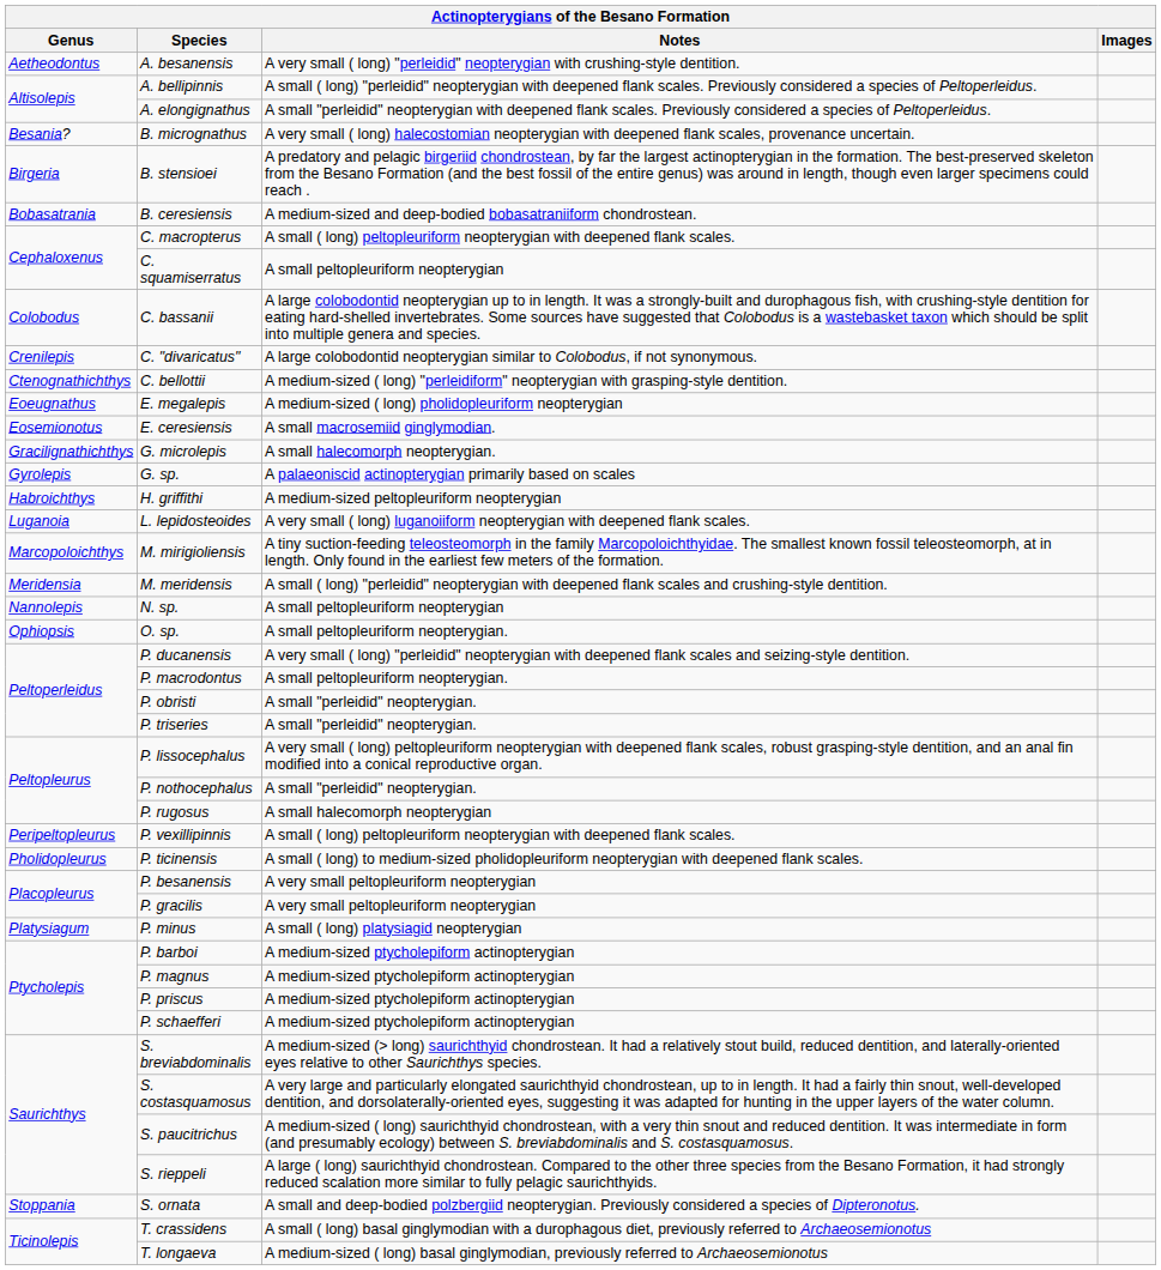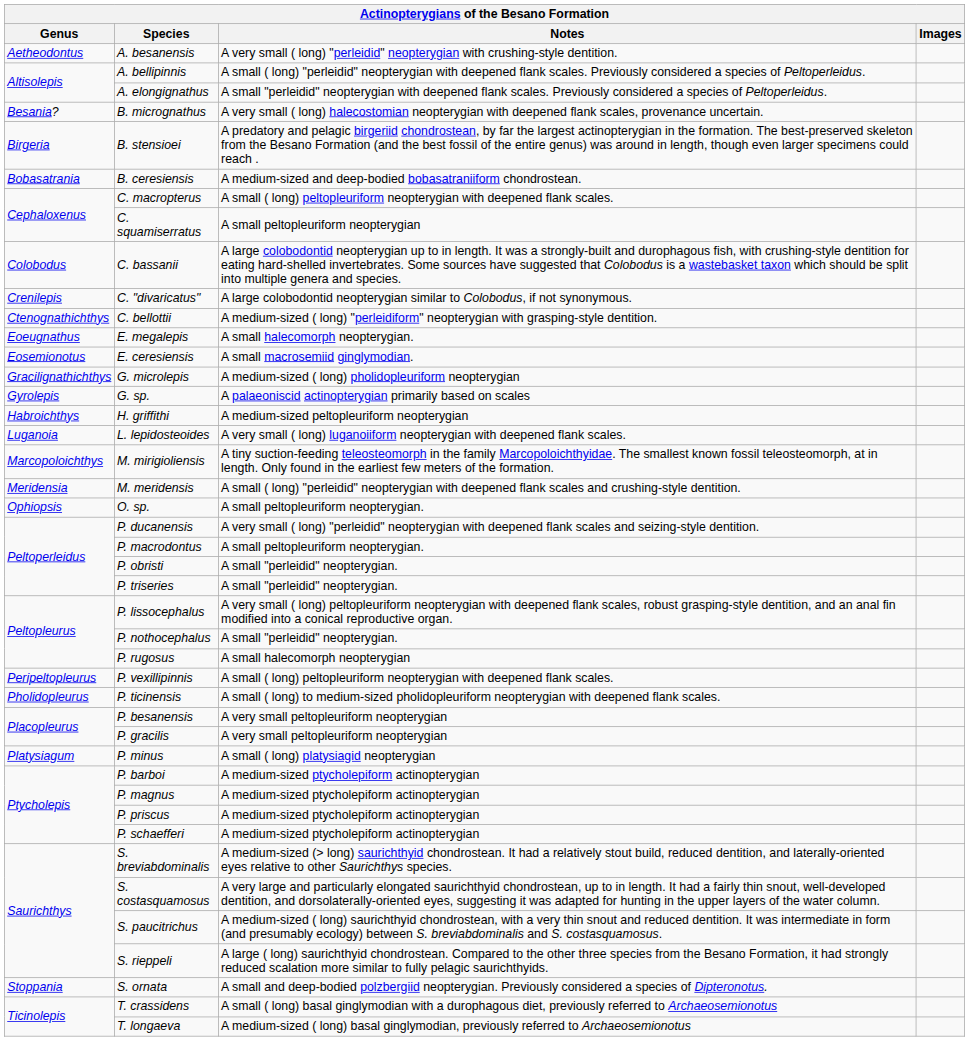 <table class="wikitable" align="center">
 <tr>
 <th colspan="4" align="center"><strong><a href='#'>Actinopterygians</a> of the Besano Formation</strong></th>
 </tr>
 <tr>
 <th>Genus</th>
 <th>Species</th>
 <th>Notes</th>
 <th>Images</th>
 </tr>
 <tr>
 <td><em><a href='#'>Aetheodontus</a></em></td>
 <td><em>A. besanensis</em></td>
 <td>A very small ( long) "<a href='#'>perleidid</a>" <a href='#'>neopterygian</a> with crushing-style dentition.</td>
 <td></td>
 </tr>
 <tr>
 <td rowspan="2"><em><a href='#'>Altisolepis</a></em></td>
 <td><em>A. bellipinnis</em></td>
 <td>A small ( long) "perleidid" neopterygian with deepened flank scales. Previously considered a species of <em>Peltoperleidus</em>.</td>
 <td></td>
 </tr>
 <tr>
 <td><em>A. elongignathus</em></td>
 <td>A small "perleidid" neopterygian with deepened flank scales. Previously considered a species of <em>Peltoperleidus</em>.</td>
 <td></td>
 </tr>
 <tr>
 <td><em><a href='#'>Besania</a>?</em></td>
 <td><em>B. micrognathus</em></td>
 <td>A very small ( long) <a href='#'>halecostomian</a> neopterygian with deepened flank scales, provenance uncertain.</td>
 <td></td>
 </tr>
 <tr>
 <td><em><a href='#'>Birgeria</a></em></td>
 <td><em>B. stensioei</em></td>
 <td>A predatory and pelagic <a href='#'>birgeriid</a> <a href='#'>chondrostean</a>, by far the largest actinopterygian in the formation. The best-preserved skeleton from the Besano Formation (and the best fossil of the entire genus) was around  in length, though even larger specimens could reach .</td>
 <td></td>
 </tr>
 <tr>
 <td><em><a href='#'>Bobasatrania</a></em></td>
 <td><em>B. ceresiensis</em></td>
 <td>A medium-sized and deep-bodied <a href='#'>bobasatraniiform</a> chondrostean.</td>
 <td></td>
 </tr>
 <tr>
 <td rowspan="2"><em><a href='#'>Cephaloxenus</a></em></td>
 <td><em>C. macropterus</em></td>
 <td>A small ( long) <a href='#'>peltopleuriform</a> neopterygian with deepened flank scales.</td>
 <td></td>
 </tr>
 <tr>
 <td><em>C. squamiserratus</em></td>
 <td>A small peltopleuriform neopterygian</td>
 <td></td>
 </tr>
 <tr>
 <td><em><a href='#'>Colobodus</a></em></td>
 <td><em>C. bassanii</em></td>
 <td>A large <a href='#'>colobodontid</a> neopterygian up to  in length. It was a strongly-built and durophagous fish, with crushing-style dentition for eating hard-shelled invertebrates. Some sources have suggested that <em>Colobodus</em> is a <a href='#'>wastebasket taxon</a> which should be split into multiple genera and species.</td>
 <td></td>
 </tr>
 <tr>
 <td><em><a href='#'>Crenilepis</a></em></td>
 <td><em>C. "divaricatus"</em></td>
 <td>A large colobodontid neopterygian similar to <em>Colobodus</em>, if not synonymous.</td>
 <td></td>
 </tr>
 <tr>
 <td><em><a href='#'>Ctenognathichthys</a></em></td>
 <td><em>C. bellottii</em></td>
 <td>A medium-sized ( long) "<a href='#'>perleidiform</a>" neopterygian with grasping-style dentition.</td>
 <td></td>
 </tr>
 <tr>
 <td><em><a href='#'>Eoeugnathus</a></em></td>
 <td><em>E. megalepis</em></td>
-<td>A medium-sized ( long) <a href='#'>pholidopleuriform</a> neopterygian</td>
+<td>A small <a href='#'>halecomorph</a> neopterygian.</td>
 <td></td>
 </tr>
 <tr>
 <td><em><a href='#'>Eosemionotus</a></em></td>
 <td><em>E. ceresiensis</em></td>
 <td>A small <a href='#'>macrosemiid</a> <a href='#'>ginglymodian</a>.</td>
 <td></td>
 </tr>
 <tr>
 <td><em><a href='#'>Gracilignathichthys</a></em></td>
 <td><em>G. microlepis</em></td>
-<td>A small <a href='#'>halecomorph</a> neopterygian.</td>
+<td>A medium-sized ( long) <a href='#'>pholidopleuriform</a> neopterygian</td>
 <td></td>
 </tr>
 <tr>
 <td><em><a href='#'>Gyrolepis</a></em></td>
 <td><em>G. sp.</em></td>
 <td>A <a href='#'>palaeoniscid</a> <a href='#'>actinopterygian</a> primarily based on scales</td>
 <td></td>
 </tr>
 <tr>
 <td><em><a href='#'>Habroichthys</a></em></td>
 <td><em>H. griffithi</em></td>
 <td>A medium-sized peltopleuriform neopterygian</td>
 <td></td>
 </tr>
 <tr>
 <td><em><a href='#'>Luganoia</a></em></td>
 <td><em>L. lepidosteoides</em></td>
 <td>A very small ( long) <a href='#'>luganoiiform</a> neopterygian with deepened flank scales.</td>
 <td></td>
 </tr>
 <tr>
 <td><em><a href='#'>Marcopoloichthys</a></em></td>
 <td><em>M. mirigioliensis</em></td>
 <td>A tiny suction-feeding <a href='#'>teleosteomorph</a> in the family <a href='#'>Marcopoloichthyidae</a>. The smallest known fossil teleosteomorph, at  in length. Only found in the earliest few meters of the formation.</td>
 <td></td>
 </tr>
 <tr>
 <td><em><a href='#'>Meridensia</a></em></td>
 <td><em>M. meridensis</em></td>
 <td>A small ( long) "perleidid" neopterygian with deepened flank scales and crushing-style dentition.</td>
-<td></td>
-</tr>
-<tr>
-<td><em><a href='#'>Nannolepis</a></em></td>
-<td><em>N. sp.</em></td>
-<td>A small peltopleuriform neopterygian</td>
 <td></td>
 </tr>
 <tr>
 <td><em><a href='#'>Ophiopsis</a></em></td>
 <td><em>O. sp.</em></td>
 <td>A small peltopleuriform neopterygian.</td>
 <td></td>
 </tr>
 <tr>
 <td rowspan="4"><em><a href='#'>Peltoperleidus</a></em></td>
 <td><em>P. ducanensis</em></td>
 <td>A very small ( long) "perleidid" neopterygian with deepened flank scales and seizing-style dentition.</td>
 <td></td>
 </tr>
 <tr>
 <td><em>P. macrodontus</em></td>
 <td>A small peltopleuriform neopterygian.</td>
 <td></td>
 </tr>
 <tr>
 <td><em>P. obristi</em></td>
 <td>A small "perleidid" neopterygian.</td>
 <td></td>
 </tr>
 <tr>
 <td><em>P. triseries</em></td>
 <td>A small "perleidid" neopterygian.</td>
 <td></td>
 </tr>
 <tr>
 <td rowspan="3"><em><a href='#'>Peltopleurus</a></em></td>
 <td><em>P. lissocephalus</em></td>
 <td>A very small ( long) peltopleuriform neopterygian with deepened flank scales, robust grasping-style dentition, and an anal fin modified into a conical reproductive organ.</td>
 <td></td>
 </tr>
 <tr>
 <td><em>P. nothocephalus</em></td>
 <td>A small "perleidid" neopterygian.</td>
 <td></td>
 </tr>
 <tr>
 <td><em>P. rugosus</em></td>
 <td>A small halecomorph neopterygian</td>
 <td></td>
 </tr>
 <tr>
 <td><em><a href='#'>Peripeltopleurus</a></em></td>
 <td><em>P. vexillipinnis</em></td>
 <td>A small ( long) peltopleuriform neopterygian with deepened flank scales.</td>
 <td></td>
 </tr>
 <tr>
 <td><em><a href='#'>Pholidopleurus</a></em></td>
 <td><em>P. ticinensis</em></td>
 <td>A small ( long) to medium-sized pholidopleuriform neopterygian with deepened flank scales.</td>
 <td></td>
 </tr>
 <tr>
 <td rowspan="2"><em><a href='#'>Placopleurus</a></em></td>
 <td><em>P. besanensis</em></td>
 <td>A very small peltopleuriform neopterygian</td>
 <td></td>
 </tr>
 <tr>
 <td><em>P. gracilis</em></td>
 <td>A very small peltopleuriform neopterygian</td>
 <td></td>
 </tr>
 <tr>
 <td><em><a href='#'>Platysiagum</a></em></td>
 <td><em>P. minus</em></td>
 <td>A small ( long) <a href='#'>platysiagid</a> neopterygian</td>
 <td></td>
 </tr>
 <tr>
 <td rowspan="4"><em><a href='#'>Ptycholepis</a></em></td>
 <td><em>P. barboi</em></td>
 <td>A medium-sized <a href='#'>ptycholepiform</a> actinopterygian</td>
 <td></td>
 </tr>
 <tr>
 <td><em>P. magnus</em></td>
 <td>A medium-sized ptycholepiform actinopterygian</td>
 <td></td>
 </tr>
 <tr>
 <td><em>P. priscus</em></td>
 <td>A medium-sized ptycholepiform actinopterygian</td>
 <td></td>
 </tr>
 <tr>
 <td><em>P. schaefferi</em></td>
 <td>A medium-sized ptycholepiform actinopterygian</td>
 <td></td>
 </tr>
 <tr>
 <td rowspan="4"><em><a href='#'>Saurichthys</a></em></td>
 <td><em>S. breviabdominalis</em></td>
 <td>A medium-sized (> long) <a href='#'>saurichthyid</a> chondrostean. It had a relatively stout build, reduced dentition, and laterally-oriented eyes relative to other <em>Saurichthys</em> species.</td>
 <td></td>
 </tr>
 <tr>
 <td><em>S. costasquamosus</em></td>
 <td>A very large and particularly elongated saurichthyid chondrostean, up to  in length. It had a fairly thin snout, well-developed dentition, and dorsolaterally-oriented eyes, suggesting it was adapted for hunting in the upper layers of the water column.</td>
 <td></td>
 </tr>
 <tr>
 <td><em>S. paucitrichus</em></td>
 <td>A medium-sized ( long) saurichthyid chondrostean, with a very thin snout and reduced dentition. It was intermediate in form (and presumably ecology) between <em>S. breviabdominalis</em> and <em>S. costasquamosus</em>.</td>
 <td></td>
 </tr>
 <tr>
 <td><em>S. rieppeli</em></td>
 <td>A large ( long) saurichthyid chondrostean. Compared to the other three species from the Besano Formation, it had strongly reduced scalation more similar to fully pelagic saurichthyids.</td>
 <td></td>
 </tr>
 <tr>
 <td><em><a href='#'>Stoppania</a></em></td>
 <td><em>S. ornata</em></td>
 <td>A small and deep-bodied <a href='#'>polzbergiid</a> neopterygian. Previously considered a species of <em><a href='#'>Dipteronotus</a>.</em></td>
 <td></td>
 </tr>
 <tr>
 <td rowspan="2"><em><a href='#'>Ticinolepis</a></em></td>
 <td><em>T. crassidens</em></td>
 <td>A small ( long) basal ginglymodian with a durophagous diet, previously referred to <em><a href='#'>Archaeosemionotus</a></em></td>
 <td></td>
 </tr>
 <tr>
 <td><em>T. longaeva</em></td>
 <td>A medium-sized ( long) basal ginglymodian, previously referred to <em>Archaeosemionotus</em></td>
 <td></td>
 </tr>
 </table>
